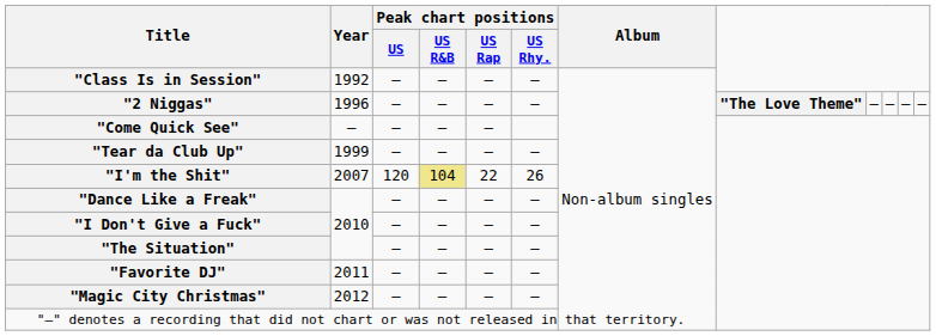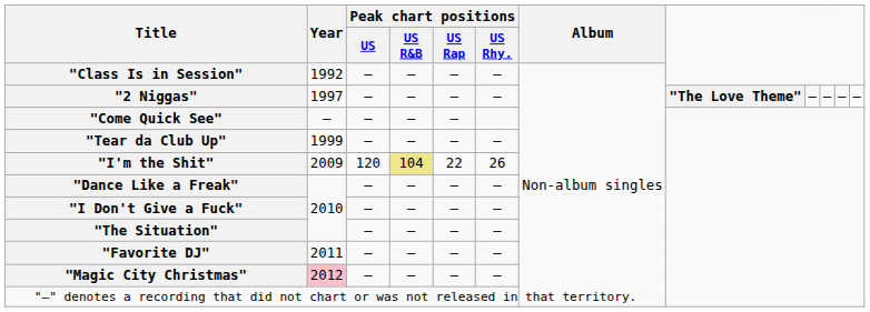 <table class="wikitable plainrowheaders" style="text-align:center;" border="1">
 <tr>
 <th scope="col" rowspan="2" style="width:21.5em;">Title</th>
 <th scope="col" rowspan="2">Year</th>
 <th scope="col" colspan="4">Peak chart positions</th>
 <th scope="col" rowspan="2">Album</th>
 </tr>
 <tr>
 <th scope="col" style="width:3em;font-size:90%;"><a href='#'>US</a><br></th>
 <th scope="col" style="width:3em;font-size:90%;"><a href='#'>US<br>R&B</a><br></th>
 <th scope="col" style="width:3em;font-size:90%;"><a href='#'>US<br>Rap</a><br></th>
 <th scope="col" style="width:3em;font-size:90%;"><a href='#'>US<br>Rhy.</a><br></th>
 </tr>
 <tr>
 <th scope="row">"Class Is in Session"</th>
 <td>1992</td>
 <td>—</td>
 <td>—</td>
 <td>—</td>
 <td>—</td>
 <td rowspan="12">Non-album singles</td>
 </tr>
 <tr>
 <th scope="row">"2 Niggas"</th>
-<td>1996</td>
+<td>1997</td>
 <td>—</td>
 <td>—</td>
 <td>—</td>
 <td>—</td>
 <th scope="row">"The Love Theme"</th>
 <td>—</td>
 <td>—</td>
 <td>—</td>
 <td>—</td>
 </tr>
 <tr>
 <th scope="row">"Come Quick See"</th>
 <td>—</td>
 <td>—</td>
 <td>—</td>
 <td>—</td>
 </tr>
 <tr>
 <th scope="row">"Tear da Club Up"</th>
 <td>1999</td>
 <td>—</td>
 <td>—</td>
 <td>—</td>
 <td>—</td>
 </tr>
 <tr>
 <th scope="row">"I'm the Shit"</th>
-<td>2007</td>
+<td>2009</td>
 <td>120</td>
 <td style="background: khaki;">104</td>
 <td>22</td>
 <td>26</td>
 </tr>
 <tr>
 <th scope="row">"Dance Like a Freak"</th>
 <td rowspan="3">2010</td>
 <td>—</td>
 <td>—</td>
 <td>—</td>
 <td>—</td>
 </tr>
 <tr>
 <th scope="row">"I Don't Give a Fuck"</th>
 <td>—</td>
 <td>—</td>
 <td>—</td>
 <td>—</td>
 </tr>
 <tr>
 <th scope="row">"The Situation"<br></th>
 <td>—</td>
 <td>—</td>
 <td>—</td>
 <td>—</td>
 </tr>
 <tr>
 <th scope="row">"Favorite DJ"<br></th>
 <td>2011</td>
 <td>—</td>
 <td>—</td>
 <td>—</td>
 <td>—</td>
 </tr>
 <tr>
 <th scope="row">"Magic City Christmas"<br></th>
-<td>2012</td>
+<td style="background: pink;">2012</td>
 <td>—</td>
 <td>—</td>
 <td>—</td>
 <td>—</td>
 </tr>
 <tr>
 <td colspan="7" style="font-size:90%">"—" denotes a recording that did not chart or was not released in that territory.</td>
 </tr>
 </table>
